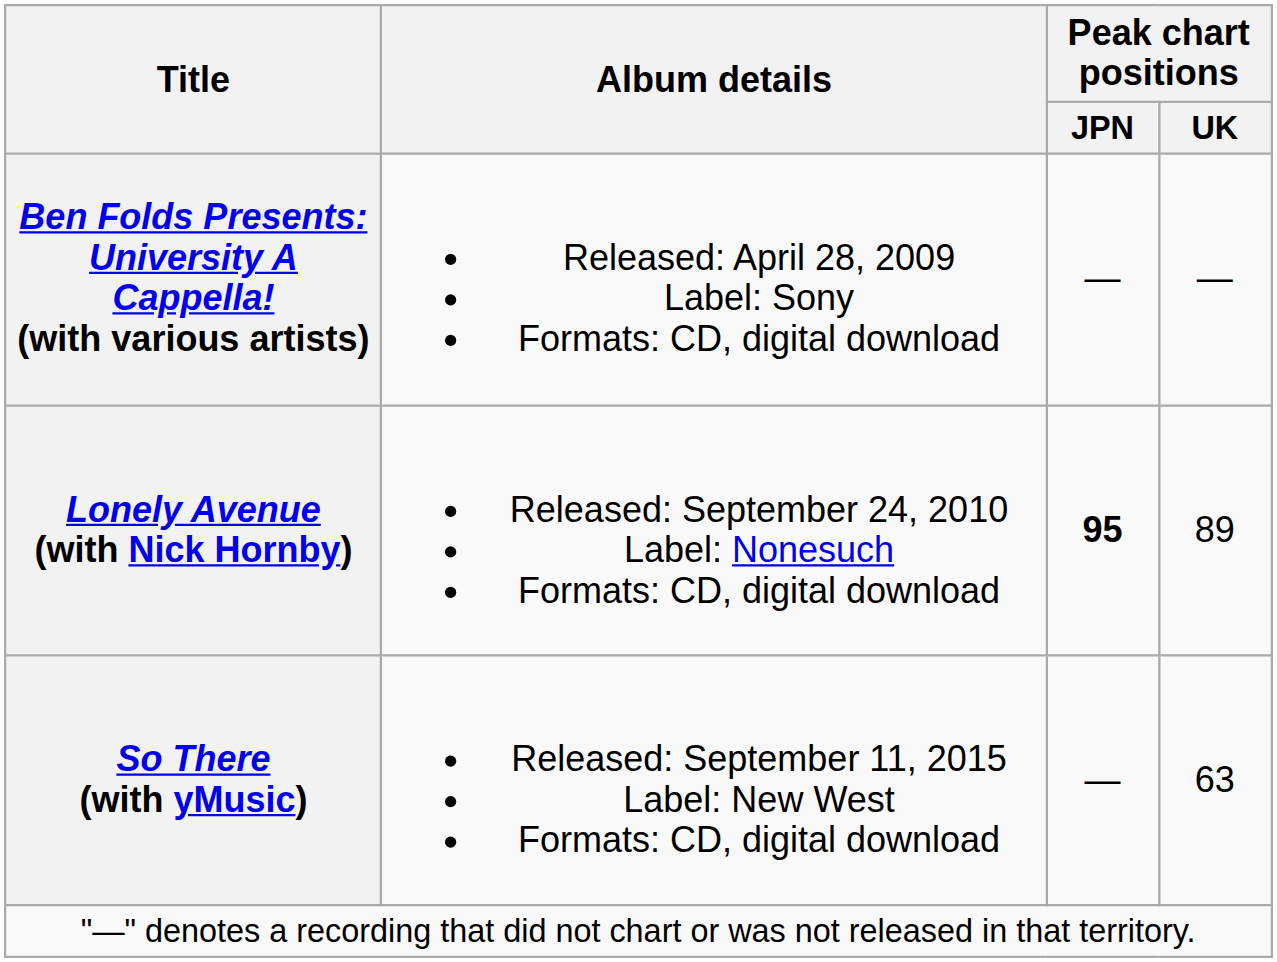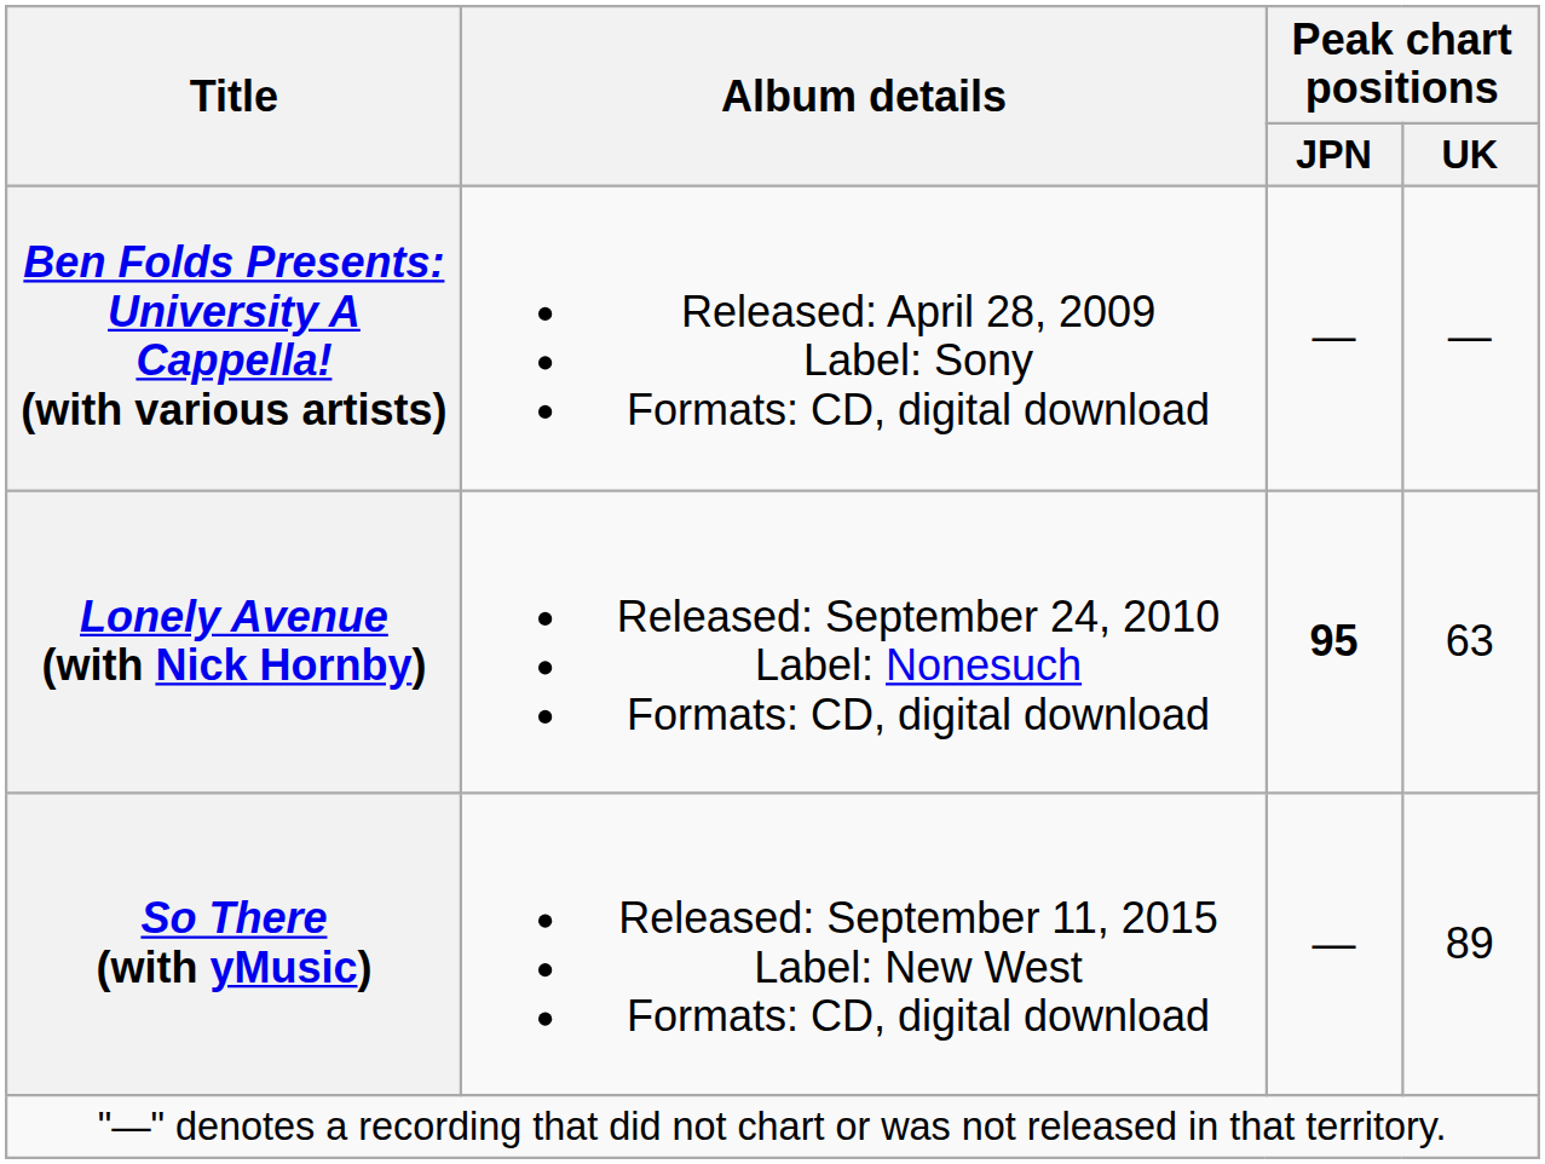 <table class="wikitable plainrowheaders" style="text-align:center;">
 <tr>
 <th scope="col" rowspan="2" style="width:10em;">Title</th>
 <th scope="col" rowspan="2" style="width:18em;">Album details</th>
 <th scope="col" colspan="2">Peak chart positions</th>
 </tr>
 <tr>
 <th scope="col" style="width:3em;font-size:90%;">JPN<br></th>
 <th scope="col" style="width:3em;font-size:90%;">UK<br></th>
 </tr>
 <tr>
 <th scope="row"><em><a href='#'>Ben Folds Presents: University A Cappella!</a></em><br><span>(with various artists)</span></th>
 <td><br><ul><li>Released: April 28, 2009</li><li>Label: Sony</li><li>Formats: CD, digital download</li></ul></td>
 <td>—</td>
 <td>—</td>
 </tr>
 <tr>
 <th scope="row"><em><a href='#'>Lonely Avenue</a></em><br><span>(with <a href='#'>Nick Hornby</a>)</span></th>
 <td><br><ul><li>Released: September 24, 2010</li><li>Label: <a href='#'>Nonesuch</a></li><li>Formats: CD, digital download</li></ul></td>
 <td><strong>95</strong></td>
-<td>89</td>
+<td>63</td>
 </tr>
 <tr>
 <th scope="row"><em><a href='#'>So There</a></em><br><span>(with <a href='#'>yMusic</a>)</span></th>
 <td><br><ul><li>Released: September 11, 2015</li><li>Label: New West</li><li>Formats: CD, digital download</li></ul></td>
 <td>—</td>
-<td>63</td>
+<td>89</td>
 </tr>
 <tr>
 <td colspan="4" style="font-size:90%">"—" denotes a recording that did not chart or was not released in that territory.</td>
 </tr>
 </table>
